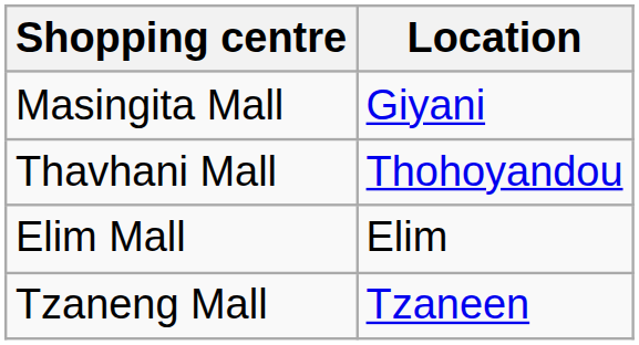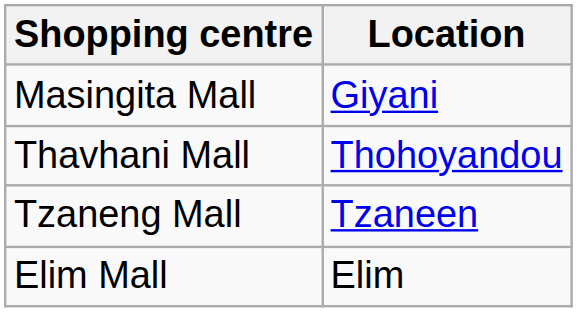 <table class="wikitable sortable">
 <tr>
 <th>Shopping centre</th>
 <th>Location</th>
 </tr>
 <tr>
 <td>Masingita Mall</td>
 <td><a href='#'>Giyani</a></td>
 </tr>
 <tr>
 <td>Thavhani Mall</td>
 <td><a href='#'>Thohoyandou</a></td>
 </tr>
 <tr>
+<td>Tzaneng Mall</td>
+<td><a href='#'>Tzaneen</a></td>
+</tr>
+<tr>
 <td>Elim Mall</td>
 <td>Elim</td>
 </tr>
-<tr>
-<td>Tzaneng Mall</td>
-<td><a href='#'>Tzaneen</a></td>
-</tr>
 </table>
